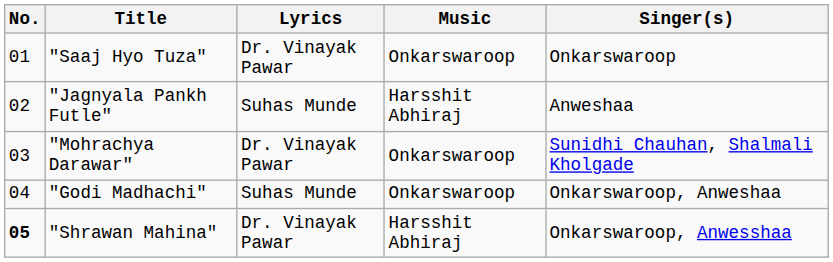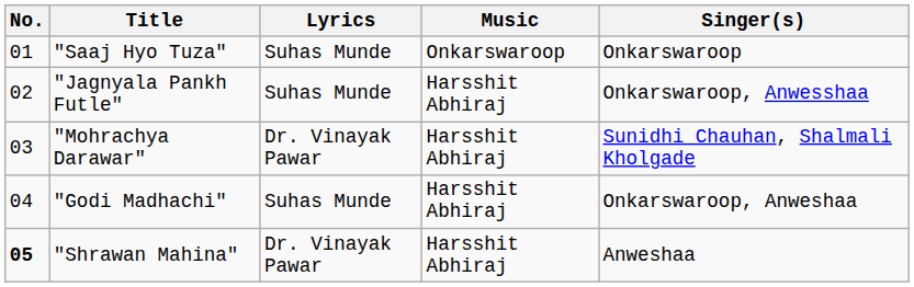 <table class="wikitable">
 <tr>
 <th>No.</th>
 <th>Title</th>
 <th>Lyrics</th>
 <th>Music</th>
 <th>Singer(s)</th>
 </tr>
 <tr>
 <td>01</td>
 <td>"Saaj Hyo Tuza"</td>
-<td>Dr. Vinayak Pawar</td>
+<td>Suhas Munde</td>
 <td>Onkarswaroop</td>
 <td>Onkarswaroop</td>
 </tr>
 <tr>
 <td>02</td>
 <td>"Jagnyala Pankh Futle"</td>
 <td>Suhas Munde</td>
 <td>Harsshit Abhiraj</td>
-<td>Anweshaa</td>
+<td>Onkarswaroop, <a href='#'>Anwesshaa</a></td>
 </tr>
 <tr>
 <td>03</td>
 <td>"Mohrachya Darawar"</td>
 <td>Dr. Vinayak Pawar</td>
-<td>Onkarswaroop</td>
+<td>Harsshit Abhiraj</td>
 <td><a href='#'>Sunidhi Chauhan</a>, <a href='#'>Shalmali Kholgade</a></td>
 </tr>
 <tr>
 <td>04</td>
 <td>"Godi Madhachi"</td>
 <td>Suhas Munde</td>
-<td>Onkarswaroop</td>
+<td>Harsshit Abhiraj</td>
 <td>Onkarswaroop, Anweshaa</td>
 </tr>
 <tr>
 <td><strong>05</strong></td>
 <td>"Shrawan Mahina"</td>
 <td>Dr. Vinayak Pawar</td>
 <td>Harsshit Abhiraj</td>
-<td>Onkarswaroop, <a href='#'>Anwesshaa</a></td>
+<td>Anweshaa</td>
 </tr>
 </table>
